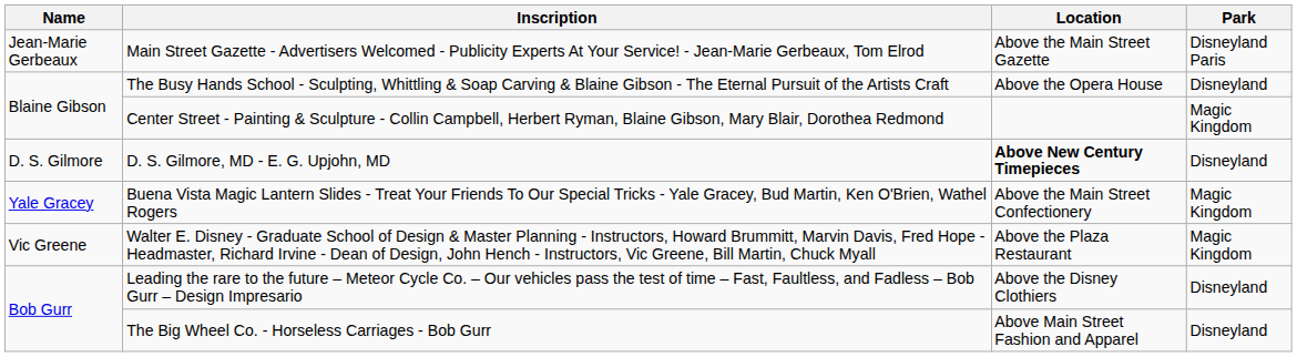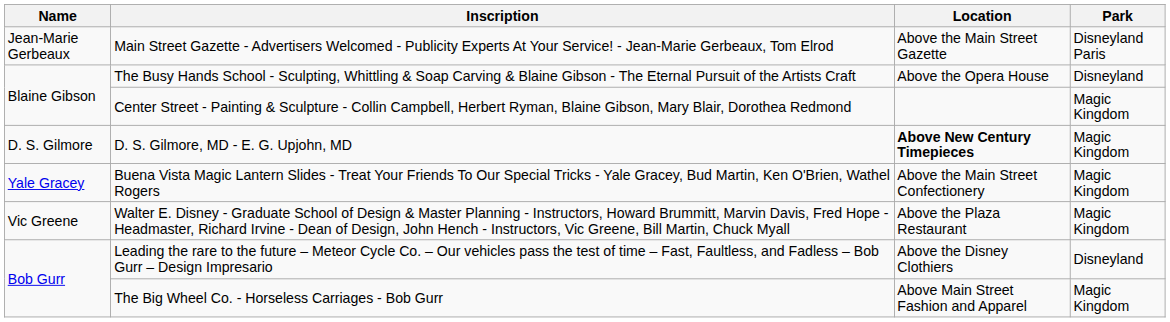 <table class="wikitable" style="font-size: 95%">
 <tr>
 <th>Name</th>
 <th>Inscription</th>
 <th>Location</th>
 <th>Park</th>
 </tr>
 <tr>
 <td>Jean-Marie Gerbeaux</td>
 <td>Main Street Gazette - Advertisers Welcomed - Publicity Experts At Your Service! - Jean-Marie Gerbeaux, Tom Elrod</td>
 <td>Above the Main Street Gazette</td>
 <td>Disneyland Paris</td>
 </tr>
 <tr>
 <td rowspan="2">Blaine Gibson</td>
 <td>The Busy Hands School - Sculpting, Whittling & Soap Carving & Blaine Gibson - The Eternal Pursuit of the Artists Craft</td>
 <td>Above the Opera House</td>
 <td>Disneyland</td>
 </tr>
 <tr>
 <td>Center Street - Painting & Sculpture - Collin Campbell, Herbert Ryman, Blaine Gibson, Mary Blair, Dorothea Redmond</td>
 <td></td>
 <td>Magic Kingdom</td>
 </tr>
 <tr>
 <td>D. S. Gilmore</td>
 <td>D. S. Gilmore, MD - E. G. Upjohn, MD</td>
 <td><strong>Above New Century Timepieces</strong></td>
-<td>Disneyland</td>
+<td>Magic Kingdom</td>
 </tr>
 <tr>
 <td><a href='#'>Yale Gracey</a></td>
 <td>Buena Vista Magic Lantern Slides - Treat Your Friends To Our Special Tricks - Yale Gracey, Bud Martin, Ken O'Brien, Wathel Rogers</td>
 <td>Above the Main Street Confectionery</td>
 <td>Magic Kingdom</td>
 </tr>
 <tr>
 <td>Vic Greene</td>
 <td>Walter E. Disney - Graduate School of Design & Master Planning - Instructors, Howard Brummitt, Marvin Davis, Fred Hope - Headmaster, Richard Irvine - Dean of Design, John Hench - Instructors, Vic Greene, Bill Martin, Chuck Myall</td>
 <td>Above the Plaza Restaurant</td>
 <td>Magic Kingdom</td>
 </tr>
 <tr>
 <td rowspan="2"><a href='#'>Bob Gurr</a></td>
 <td>Leading the rare to the future – Meteor Cycle Co. – Our vehicles pass the test of time – Fast, Faultless, and Fadless – Bob Gurr – Design Impresario</td>
 <td>Above the Disney Clothiers</td>
 <td>Disneyland</td>
 </tr>
 <tr>
 <td>The Big Wheel Co. - Horseless Carriages - Bob Gurr</td>
 <td>Above Main Street Fashion and Apparel</td>
-<td>Disneyland</td>
+<td>Magic Kingdom</td>
 </tr>
 </table>
